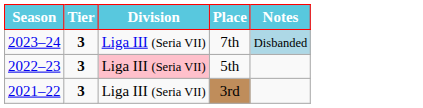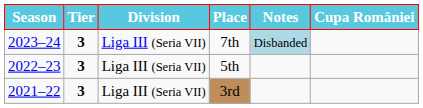 <table class="wikitable" style="text-align:center; font-size:90%">
 <tr>
 <th style="background:#58c8de;color:#FFFFFF;border:1px solid #FF0000;">Season</th>
 <th style="background:#58c8de;color:#FFFFFF;border:1px solid #FF0000;">Tier</th>
 <th style="background:#58c8de;color:#FFFFFF;border:1px solid #FF0000;">Division</th>
 <th style="background:#58c8de;color:#FFFFFF;border:1px solid #FF0000;">Place</th>
 <th style="background:#58c8de;color:#FFFFFF;border:1px solid #FF0000;">Notes</th>
+<th style="background:#58c8de;color:#FFFFFF;border:1px solid #FF0000;">Cupa României</th>
 </tr>
 <tr>
 <td><a href='#'>2023–24</a></td>
 <td><strong>3</strong></td>
 <td><a href='#'>Liga III</a> <small>(Seria VII)</small></td>
 <td>7th</td>
 <td style="background: lightblue;"><small>Disbanded</small></td>
+<td></td>
 </tr>
 <tr>
 <td><a href='#'>2022–23</a></td>
 <td><strong>3</strong></td>
-<td style="background: pink;">Liga III <small>(Seria VII)</small></td>
+<td>Liga III <small>(Seria VII)</small></td>
 <td>5th</td>
+<td></td>
 <td></td>
 </tr>
 <tr>
 <td><a href='#'>2021–22</a></td>
 <td><strong>3</strong></td>
 <td>Liga III <small>(Seria VII)</small></td>
 <td align=center bgcolor=#BF8D5B>3rd</td>
 <td></td>
+<td></td>
 </tr>
 </table>
